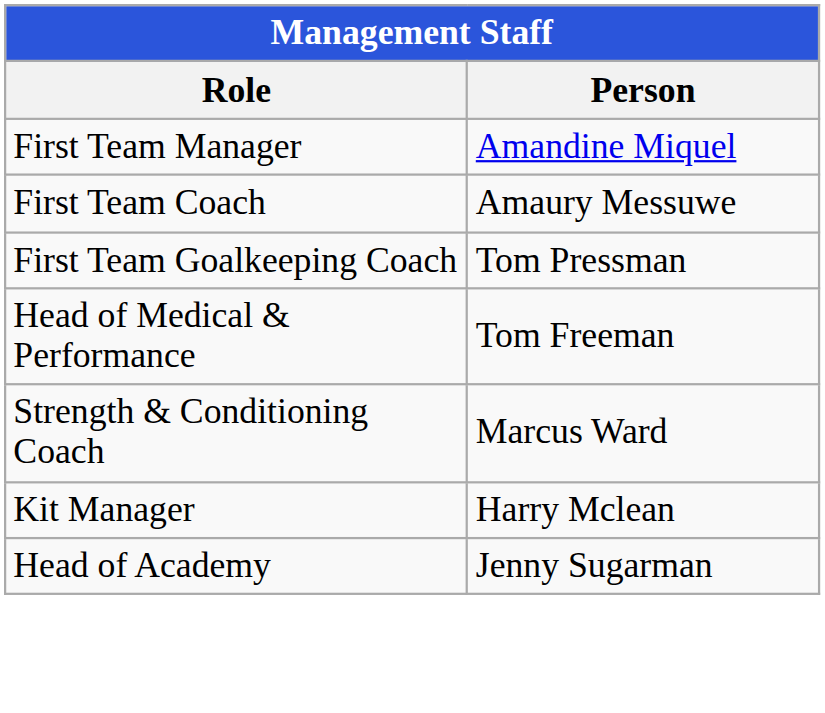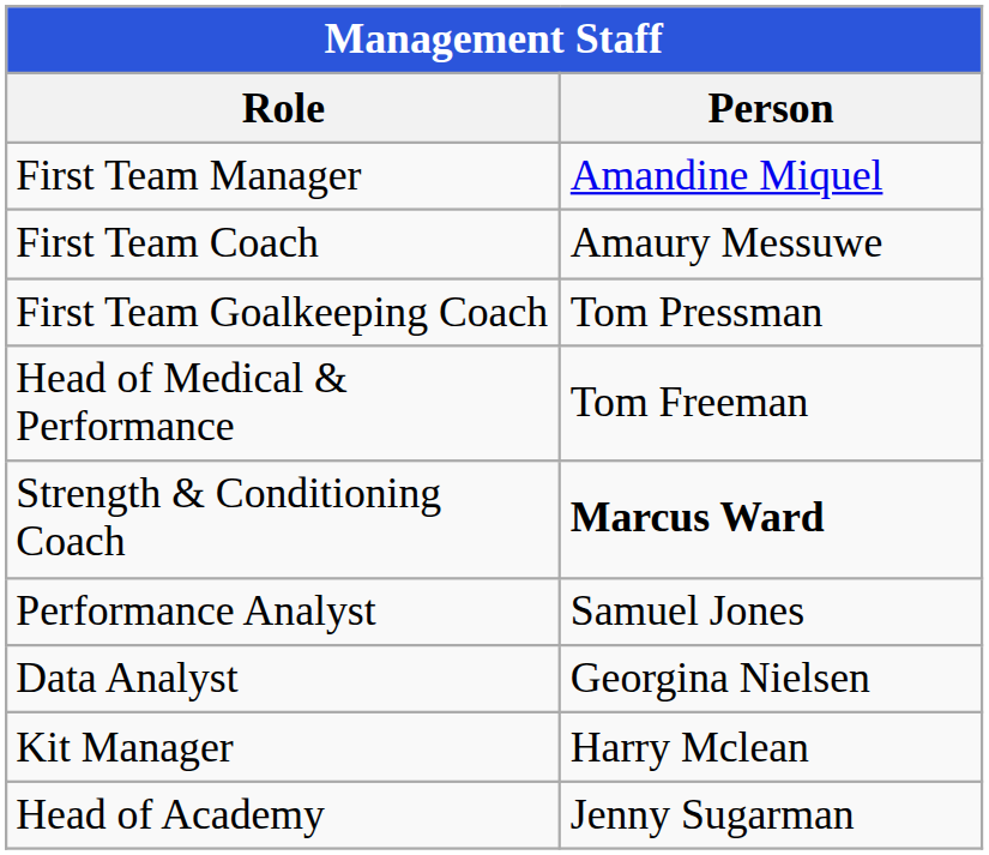 <table class="wikitable" style="text-align:left;">
 <tr>
 <th colspan=2 style="color:white; background:#2B55DB;">Management Staff</th>
 </tr>
 <tr>
 <th style="width:200px;">Role</th>
 <th style="width:150px;">Person</th>
 </tr>
 <tr>
 <td>First Team Manager</td>
 <td> <a href='#'>Amandine Miquel</a></td>
 </tr>
 <tr>
 <td>First Team Coach</td>
 <td> Amaury Messuwe</td>
 </tr>
 <tr>
 <td>First Team Goalkeeping Coach</td>
 <td> Tom Pressman</td>
 </tr>
 <tr>
 <td>Head of Medical & Performance</td>
 <td> Tom Freeman</td>
 </tr>
 <tr>
 <td>Strength & Conditioning Coach</td>
-<td> Marcus Ward</td>
+<td><strong> Marcus Ward</strong></td>
+</tr>
+<tr>
+<td>Performance Analyst</td>
+<td> Samuel Jones</td>
+</tr>
+<tr>
+<td>Data Analyst</td>
+<td> Georgina Nielsen</td>
 </tr>
 <tr>
 <td>Kit Manager</td>
 <td> Harry Mclean</td>
 </tr>
 <tr>
 <td>Head of Academy</td>
 <td> Jenny Sugarman</td>
 </tr>
 </table>
